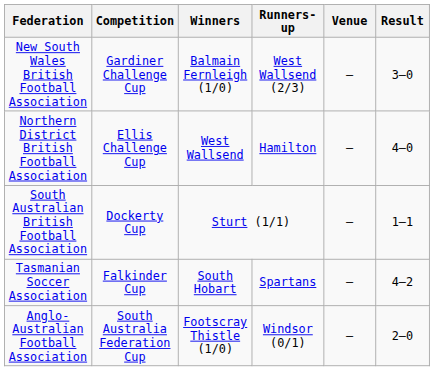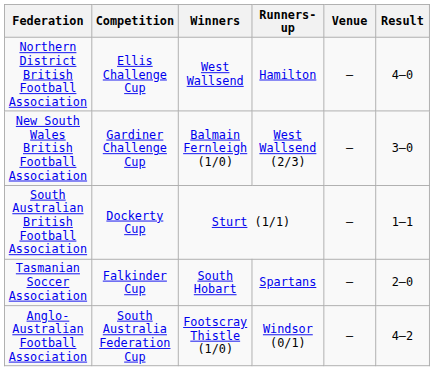 <table class="wikitable" width="75%">
 <tr>
 <th style="width:10em">Federation</th>
 <th style="width:10em">Competition</th>
 <th style="width:10em">Winners</th>
 <th style="width:15em">Runners-up</th>
 <th style="width:15em">Venue</th>
 <th style="width:10em">Result</th>
 </tr>
 <tr>
+<td align="center"><a href='#'>Northern District British Football Association</a></td>
+<td align="center"><a href='#'>Ellis Challenge Cup</a></td>
+<td align="center"><a href='#'>West Wallsend</a></td>
+<td align="center"><a href='#'>Hamilton</a></td>
+<td align="center">–</td>
+<td align="center">4–0</td>
+</tr>
+<tr>
 <td align="center"><a href='#'>New South Wales British Football Association</a></td>
 <td align="center"><a href='#'>Gardiner Challenge Cup</a></td>
 <td align="center"><a href='#'>Balmain Fernleigh</a> (1/0)</td>
 <td align="center"><a href='#'>West Wallsend</a> (2/3)</td>
 <td align="center">–</td>
 <td align="center">3–0</td>
-</tr>
-<tr>
-<td align="center"><a href='#'>Northern District British Football Association</a></td>
-<td align="center"><a href='#'>Ellis Challenge Cup</a></td>
-<td align="center"><a href='#'>West Wallsend</a></td>
-<td align="center"><a href='#'>Hamilton</a></td>
-<td align="center">–</td>
-<td align="center">4–0</td>
 </tr>
 <tr>
 <td align="center"><a href='#'>South Australian British Football Association</a></td>
 <td align="center"><a href='#'>Dockerty Cup</a></td>
 <td colspan="2" align="center"><a href='#'>Sturt</a> (1/1)</td>
 <td align="center">–</td>
 <td align="center">1–1</td>
 </tr>
 <tr>
 <td align="center"><a href='#'>Tasmanian Soccer Association</a></td>
 <td align="center"><a href='#'>Falkinder Cup</a></td>
 <td align="center"><a href='#'>South Hobart</a></td>
 <td align="center"><a href='#'>Spartans</a></td>
 <td align="center">–</td>
-<td align="center">4–2</td>
+<td align="center">2–0</td>
 </tr>
 <tr>
 <td align="center"><a href='#'>Anglo-Australian Football Association</a></td>
 <td align="center"><a href='#'>South Australia Federation Cup</a></td>
 <td align="center"><a href='#'>Footscray Thistle</a> (1/0)</td>
 <td align="center"><a href='#'>Windsor</a> (0/1)</td>
 <td align="center">–</td>
-<td align="center">2–0</td>
+<td align="center">4–2</td>
 </tr>
 </table>
